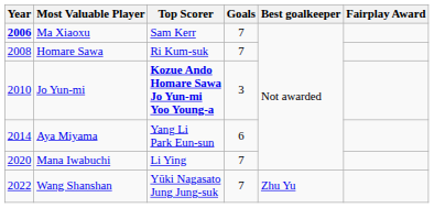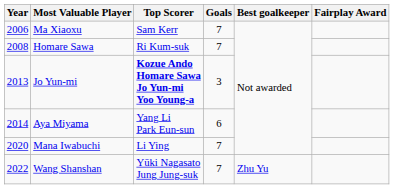 <table class="wikitable">
 <tr>
 <th>Year</th>
 <th>Most Valuable Player</th>
 <th>Top Scorer</th>
 <th>Goals</th>
 <th>Best goalkeeper</th>
 <th>Fairplay Award</th>
 </tr>
 <tr>
-<td><strong><a href='#'>2006</a></strong></td>
+<td><a href='#'>2006</a></td>
 <td> <a href='#'>Ma Xiaoxu</a></td>
 <td> <a href='#'>Sam Kerr</a></td>
 <td align="center">7</td>
 <td rowspan=5>Not awarded</td>
 <td></td>
 </tr>
 <tr>
 <td><a href='#'>2008</a></td>
 <td> <a href='#'>Homare Sawa</a></td>
 <td> <a href='#'>Ri Kum-suk</a></td>
 <td align="center">7</td>
 <td></td>
 </tr>
 <tr>
-<td><a href='#'>2010</a></td>
+<td><a href='#'>2013</a></td>
 <td> <a href='#'>Jo Yun-mi</a></td>
 <td><strong> <a href='#'>Kozue Ando</a><br> <a href='#'>Homare Sawa</a><br> <a href='#'>Jo Yun-mi</a><br> <a href='#'>Yoo Young-a</a></strong></td>
 <td align="center">3</td>
 <td></td>
 </tr>
 <tr>
 <td><a href='#'>2014</a></td>
 <td> <a href='#'>Aya Miyama</a></td>
 <td> <a href='#'>Yang Li</a><br> <a href='#'>Park Eun-sun</a></td>
 <td align="center">6</td>
 <td></td>
 </tr>
 <tr>
 <td><a href='#'>2020</a></td>
 <td> <a href='#'>Mana Iwabuchi</a></td>
 <td> <a href='#'>Li Ying</a></td>
 <td align="center">7</td>
 <td></td>
 </tr>
 <tr>
 <td><a href='#'>2022</a></td>
 <td> <a href='#'>Wang Shanshan</a></td>
 <td> <a href='#'>Yūki Nagasato</a><br> <a href='#'>Jung Jung-suk</a></td>
 <td align="center">7</td>
 <td> <a href='#'>Zhu Yu</a></td>
 <td></td>
 </tr>
 </table>
